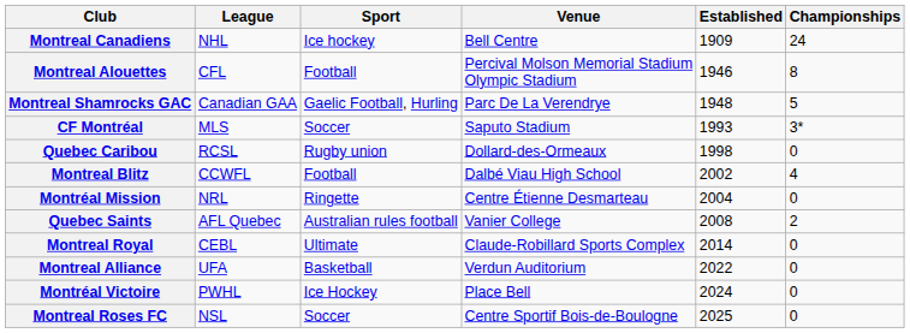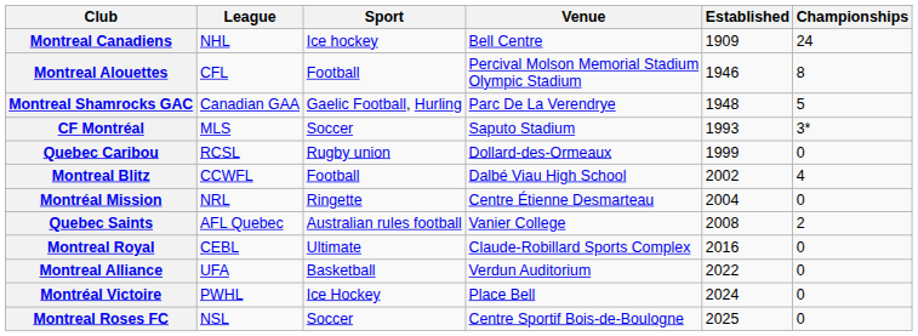 <table class="sortable wikitable">
 <tr>
 <th>Club</th>
 <th>League</th>
 <th>Sport</th>
 <th>Venue</th>
 <th>Established</th>
 <th>Championships</th>
 </tr>
 <tr>
 <th><a href='#'>Montreal Canadiens</a></th>
 <td><a href='#'>NHL</a></td>
 <td><a href='#'>Ice hockey</a></td>
 <td><a href='#'>Bell Centre</a></td>
 <td>1909</td>
 <td>24</td>
 </tr>
 <tr>
 <th><a href='#'>Montreal Alouettes</a></th>
 <td><a href='#'>CFL</a></td>
 <td><a href='#'>Football</a></td>
 <td><a href='#'>Percival Molson Memorial Stadium</a><br><a href='#'>Olympic Stadium</a></td>
 <td>1946</td>
 <td>8</td>
 </tr>
 <tr>
 <th><a href='#'>Montreal Shamrocks GAC</a></th>
 <td><a href='#'>Canadian GAA</a></td>
 <td><a href='#'>Gaelic Football</a>, <a href='#'>Hurling</a></td>
 <td><a href='#'>Parc De La Verendrye</a></td>
 <td>1948</td>
 <td>5</td>
 </tr>
 <tr>
 <th><a href='#'>CF Montréal</a></th>
 <td><a href='#'>MLS</a></td>
 <td><a href='#'>Soccer</a></td>
 <td><a href='#'>Saputo Stadium</a></td>
 <td>1993</td>
 <td>3*</td>
 </tr>
 <tr>
 <th><a href='#'>Quebec Caribou</a></th>
 <td><a href='#'>RCSL</a></td>
 <td><a href='#'>Rugby union</a></td>
 <td><a href='#'>Dollard-des-Ormeaux</a></td>
-<td>1998</td>
+<td>1999</td>
 <td>0</td>
 </tr>
 <tr>
 <th><a href='#'>Montreal Blitz</a></th>
 <td><a href='#'>CCWFL</a></td>
 <td><a href='#'>Football</a></td>
 <td><a href='#'>Dalbé Viau High School</a></td>
 <td>2002</td>
 <td>4</td>
 </tr>
 <tr>
 <th><a href='#'>Montréal Mission</a></th>
 <td><a href='#'>NRL</a></td>
 <td><a href='#'>Ringette</a></td>
 <td><a href='#'>Centre Étienne Desmarteau</a></td>
 <td>2004</td>
 <td>0</td>
 </tr>
 <tr>
 <th><a href='#'>Quebec Saints</a></th>
 <td><a href='#'>AFL Quebec</a></td>
 <td><a href='#'>Australian rules football</a></td>
 <td><a href='#'>Vanier College</a></td>
 <td>2008</td>
 <td>2</td>
 </tr>
 <tr>
 <th><a href='#'>Montreal Royal</a></th>
 <td><a href='#'>CEBL</a></td>
 <td><a href='#'>Ultimate</a></td>
 <td><a href='#'>Claude-Robillard Sports Complex</a></td>
-<td>2014</td>
+<td>2016</td>
 <td>0</td>
 </tr>
 <tr>
 <th><a href='#'>Montreal Alliance</a></th>
 <td><a href='#'>UFA</a></td>
 <td><a href='#'>Basketball</a></td>
 <td><a href='#'>Verdun Auditorium</a></td>
 <td>2022</td>
 <td>0</td>
 </tr>
 <tr>
 <th><a href='#'>Montréal Victoire</a></th>
 <td><a href='#'>PWHL</a></td>
 <td><a href='#'>Ice Hockey</a></td>
 <td><a href='#'>Place Bell</a></td>
 <td>2024</td>
 <td>0</td>
 </tr>
 <tr>
 <th><a href='#'>Montreal Roses FC</a></th>
 <td><a href='#'>NSL</a></td>
 <td><a href='#'>Soccer</a></td>
 <td><a href='#'>Centre Sportif Bois-de-Boulogne</a></td>
 <td>2025</td>
 <td>0</td>
 </tr>
 </table>
